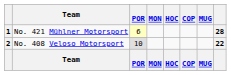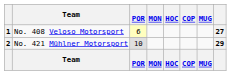 <table align=left| class="wikitable" style="font-size: 85%; text-align: center">
 <tr valign="top">
 <th valign=middle></th>
 <th valign=middle>Team</th>
 <th><br><a href='#'>POR</a></th>
 <th><br><a href='#'>MON</a></th>
 <th><br><a href='#'>HOC</a></th>
 <th><br><a href='#'>COP</a></th>
 <th><br><a href='#'>MUG</a></th>
 <th valign=middle>  </th>
 </tr>
 <tr>
 <th>1</th>
-<td align=left> No. 421 <a href='#'>Mühlner Motorsport</a></td>
+<td align=left> No. 408 <a href='#'>Veloso Motorsport</a></td>
 <td style="background:#FFFFBF;">6</td>
 <td></td>
 <td></td>
 <td></td>
 <td></td>
-<th>28</th>
+<th>27</th>
 </tr>
 <tr>
 <th>2</th>
-<td align=left> No. 408 <a href='#'>Veloso Motorsport</a></td>
+<td align=left> No. 421 <a href='#'>Mühlner Motorsport</a></td>
 <td style="background:#DFDFDF;">10</td>
 <td></td>
 <td></td>
 <td></td>
 <td></td>
-<th>22</th>
+<th>29</th>
 </tr>
 <tr>
 <th valign=middle></th>
 <th valign=middle>Team</th>
 <th><br><a href='#'>POR</a></th>
 <th><br><a href='#'>MON</a></th>
 <th><br><a href='#'>HOC</a></th>
 <th><br><a href='#'>COP</a></th>
 <th><br><a href='#'>MUG</a></th>
 <th valign=middle>  </th>
 </tr>
 </table>
